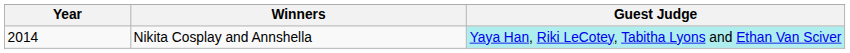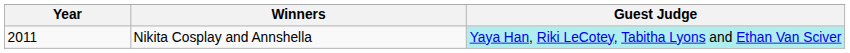 <table class="wikitable">
 <tr bgcolor="#CCCCCC">
 </tr>
 <tr>
 <th width="15%">Year</th>
 <th width="40%">Winners</th>
 <th width="45%">Guest Judge</th>
 </tr>
 <tr>
-<td>2014</td>
+<td>2011</td>
 <td>Nikita Cosplay and Annshella</td>
 <td style="background: paleturquoise;"><a href='#'>Yaya Han</a>, <a href='#'>Riki LeCotey</a>, <a href='#'>Tabitha Lyons</a> and <a href='#'>Ethan Van Sciver</a></td>
 </tr>
 </table>
